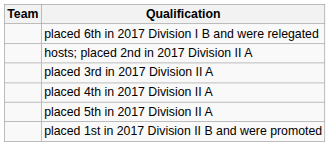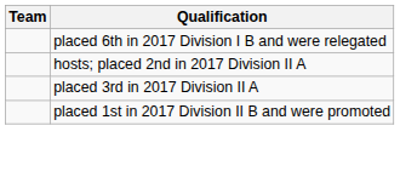 <table class="wikitable">
 <tr>
 <th>Team</th>
 <th>Qualification</th>
 </tr>
 <tr>
 <td></td>
 <td>placed 6th in 2017 Division I B and were relegated</td>
 </tr>
 <tr>
 <td></td>
 <td>hosts; placed 2nd in 2017 Division II A</td>
 </tr>
 <tr>
 <td></td>
 <td>placed 3rd in 2017 Division II A</td>
 </tr>
 <tr>
 <td></td>
-<td>placed 4th in 2017 Division II A</td>
-</tr>
-<tr>
-<td></td>
-<td>placed 5th in 2017 Division II A</td>
-</tr>
-<tr>
-<td></td>
 <td>placed 1st in 2017 Division II B and were promoted</td>
 </tr>
 </table>
